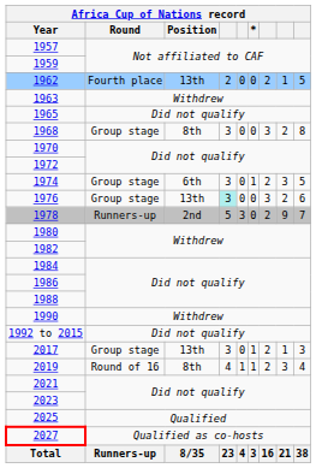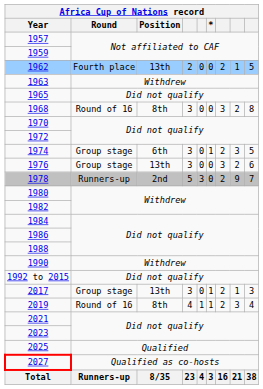 <table class="wikitable" style="text-align: center;">
 <tr>
 <th colspan=9><a href='#'>Africa Cup of Nations</a> record</th>
 </tr>
 <tr>
 <th>Year</th>
 <th>Round</th>
 <th>Position</th>
 <th></th>
 <th></th>
 <th>*</th>
 <th></th>
 <th></th>
 <th></th>
 </tr>
 <tr>
 <td> <a href='#'>1957</a></td>
 <td colspan=8 rowspan=2><em>Not affiliated to CAF</em></td>
 </tr>
 <tr>
 <td> <a href='#'>1959</a></td>
 </tr>
 <tr bgcolor="#9acdff">
 <td> <a href='#'>1962</a></td>
 <td>Fourth place</td>
 <td>13th</td>
 <td>2</td>
 <td>0</td>
 <td>0</td>
 <td>2</td>
 <td>1</td>
 <td>5</td>
 </tr>
 <tr>
 <td> <a href='#'>1963</a></td>
 <td colspan=8><em>Withdrew</em></td>
 </tr>
 <tr>
 <td> <a href='#'>1965</a></td>
 <td colspan=8><em>Did not qualify</em></td>
 </tr>
 <tr>
 <td> <a href='#'>1968</a></td>
-<td>Group stage</td>
+<td>Round of 16</td>
 <td>8th</td>
 <td>3</td>
 <td>0</td>
 <td>0</td>
 <td>3</td>
 <td>2</td>
 <td>8</td>
 </tr>
 <tr>
 <td> <a href='#'>1970</a></td>
 <td colspan=8 rowspan=2><em>Did not qualify</em></td>
 </tr>
 <tr>
 <td> <a href='#'>1972</a></td>
 </tr>
 <tr>
 <td> <a href='#'>1974</a></td>
 <td>Group stage</td>
 <td>6th</td>
 <td>3</td>
 <td>0</td>
 <td>1</td>
 <td>2</td>
 <td>3</td>
 <td>5</td>
 </tr>
 <tr>
 <td> <a href='#'>1976</a></td>
 <td>Group stage</td>
 <td>13th</td>
-<td style="background: paleturquoise;">3</td>
+<td>3</td>
 <td>0</td>
 <td>0</td>
 <td>3</td>
 <td>2</td>
 <td>6</td>
 </tr>
 <tr bgcolor="silver">
 <td> <a href='#'>1978</a></td>
 <td>Runners-up</td>
 <td>2nd</td>
 <td>5</td>
 <td>3</td>
 <td>0</td>
 <td>2</td>
 <td>9</td>
 <td>7</td>
 </tr>
 <tr>
 <td> <a href='#'>1980</a></td>
 <td colspan=8 rowspan=2><em>Withdrew</em></td>
 </tr>
 <tr>
 <td> <a href='#'>1982</a></td>
 </tr>
 <tr>
 <td> <a href='#'>1984</a></td>
 <td colspan=8 rowspan=3><em>Did not qualify</em></td>
 </tr>
 <tr>
 <td> <a href='#'>1986</a></td>
 </tr>
 <tr>
 <td> <a href='#'>1988</a></td>
 </tr>
 <tr>
 <td> <a href='#'>1990</a></td>
 <td colspan=8><em>Withdrew</em></td>
 </tr>
 <tr>
 <td> <a href='#'>1992</a> to  <a href='#'>2015</a></td>
 <td colspan=8><em>Did not qualify</em></td>
 </tr>
 <tr>
 <td> <a href='#'>2017</a></td>
 <td>Group stage</td>
 <td>13th</td>
 <td>3</td>
 <td>0</td>
 <td>1</td>
 <td>2</td>
 <td>1</td>
 <td>3</td>
 </tr>
 <tr>
 <td> <a href='#'>2019</a></td>
 <td>Round of 16</td>
 <td>8th</td>
 <td>4</td>
 <td>1</td>
 <td>1</td>
 <td>2</td>
 <td>3</td>
 <td>4</td>
 </tr>
 <tr>
 <td> <a href='#'>2021</a></td>
 <td colspan=8 rowspan=2><em>Did not qualify</em></td>
 </tr>
 <tr>
 <td> <a href='#'>2023</a></td>
 </tr>
 <tr>
 <td> <a href='#'>2025</a></td>
 <td colspan=8><em>Qualified</em></td>
 </tr>
 <tr>
 <td style="border: 3px solid red">   <a href='#'>2027</a></td>
 <td colspan=8><em>Qualified as co-hosts</em></td>
 </tr>
 <tr>
 <th>Total</th>
 <th>Runners-up</th>
 <th>8/35</th>
 <th>23</th>
 <th>4</th>
 <th>3</th>
 <th>16</th>
 <th>21</th>
 <th>38</th>
 </tr>
 </table>
